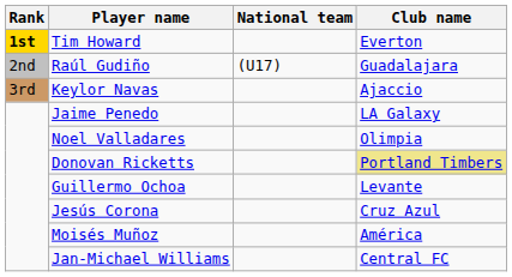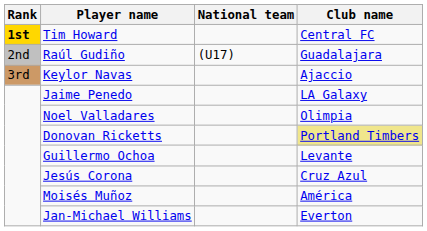 <table class="wikitable">
 <tr>
 <th>Rank</th>
 <th>Player name</th>
 <th>National team</th>
 <th>Club name</th>
 </tr>
 <tr>
 <td scope=col style="background-color: gold"><strong>1st</strong></td>
 <td><a href='#'>Tim Howard</a></td>
 <td></td>
-<td> <a href='#'>Everton</a></td>
+<td> <a href='#'>Central FC</a></td>
 </tr>
 <tr>
 <td scope=col style="background-color: silver">2nd</td>
 <td><a href='#'>Raúl Gudiño</a></td>
 <td> (U17)</td>
 <td> <a href='#'>Guadalajara</a></td>
 </tr>
 <tr>
 <td scope=col style="background-color: #cc9966">3rd</td>
 <td><a href='#'>Keylor Navas</a></td>
 <td></td>
 <td> <a href='#'>Ajaccio</a></td>
 </tr>
 <tr>
 <td rowspan="7"></td>
 <td><a href='#'>Jaime Penedo</a></td>
 <td></td>
 <td> <a href='#'>LA Galaxy</a></td>
 </tr>
 <tr>
 <td><a href='#'>Noel Valladares</a></td>
 <td></td>
 <td> <a href='#'>Olimpia</a></td>
 </tr>
 <tr>
 <td><a href='#'>Donovan Ricketts</a></td>
 <td></td>
 <td style="background: khaki;"> <a href='#'>Portland Timbers</a></td>
 </tr>
 <tr>
 <td><a href='#'>Guillermo Ochoa</a></td>
 <td></td>
 <td> <a href='#'>Levante</a></td>
 </tr>
 <tr>
 <td><a href='#'>Jesús Corona</a></td>
 <td></td>
 <td> <a href='#'>Cruz Azul</a></td>
 </tr>
 <tr>
 <td><a href='#'>Moisés Muñoz</a></td>
 <td></td>
 <td> <a href='#'>América</a></td>
 </tr>
 <tr>
 <td><a href='#'>Jan-Michael Williams</a></td>
 <td></td>
-<td> <a href='#'>Central FC</a></td>
+<td> <a href='#'>Everton</a></td>
 </tr>
 </table>
